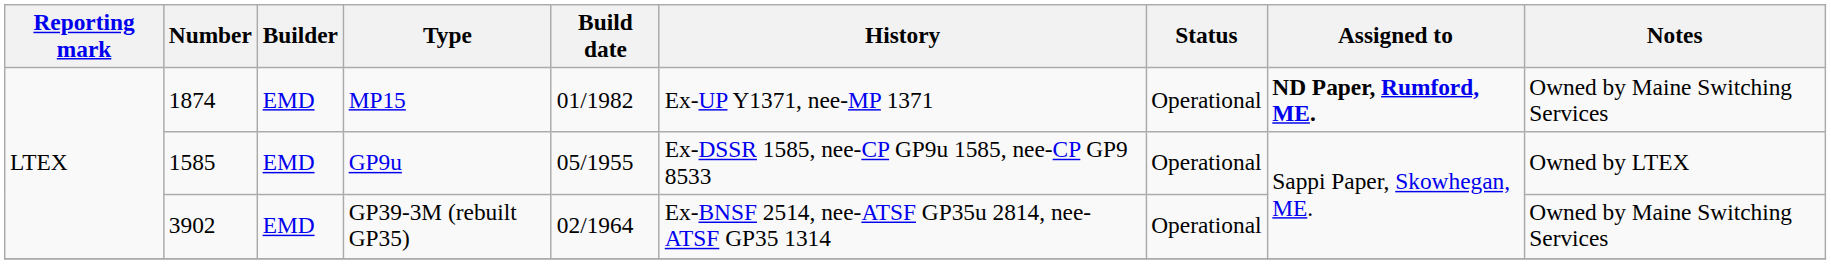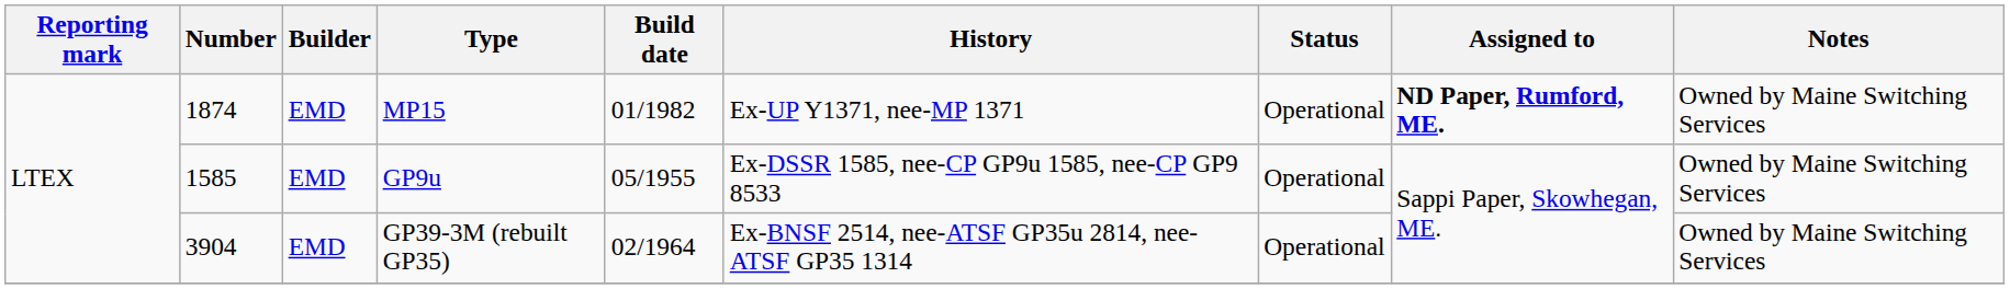 <table class="wikitable">
 <tr>
 <th><a href='#'>Reporting mark</a></th>
 <th>Number</th>
 <th>Builder</th>
 <th>Type</th>
 <th>Build date</th>
 <th>History</th>
 <th>Status</th>
 <th>Assigned to</th>
 <th>Notes</th>
 </tr>
 <tr>
 <td rowspan="3">LTEX</td>
 <td>1874</td>
 <td><a href='#'>EMD</a></td>
 <td><a href='#'>MP15</a></td>
 <td>01/1982</td>
 <td>Ex-<a href='#'>UP</a> Y1371, nee-<a href='#'>MP</a> 1371</td>
 <td>Operational</td>
 <td><strong>ND Paper, <a href='#'>Rumford, ME</a>.</strong></td>
 <td>Owned by Maine Switching Services</td>
 </tr>
 <tr>
 <td>1585</td>
 <td><a href='#'>EMD</a></td>
 <td><a href='#'>GP9u</a></td>
 <td>05/1955</td>
 <td>Ex-<a href='#'>DSSR</a> 1585, nee-<a href='#'>CP</a> GP9u 1585, nee-<a href='#'>CP</a> GP9 8533</td>
 <td>Operational</td>
 <td rowspan="2">Sappi Paper, <a href='#'>Skowhegan, ME</a>.</td>
-<td>Owned by LTEX</td>
+<td>Owned by Maine Switching Services</td>
 </tr>
 <tr>
-<td>3902</td>
+<td>3904</td>
 <td><a href='#'>EMD</a></td>
 <td>GP39-3M (rebuilt GP35)</td>
 <td>02/1964</td>
 <td>Ex-<a href='#'>BNSF</a> 2514, nee-<a href='#'>ATSF</a> GP35u 2814, nee-<a href='#'>ATSF</a> GP35 1314</td>
 <td>Operational</td>
 <td>Owned by Maine Switching Services</td>
 </tr>
 <tr>
 </tr>
 </table>
